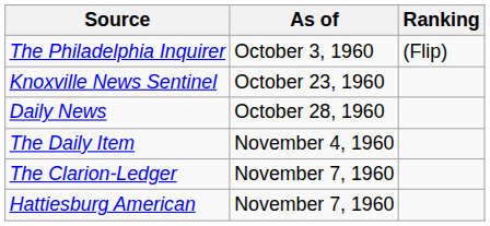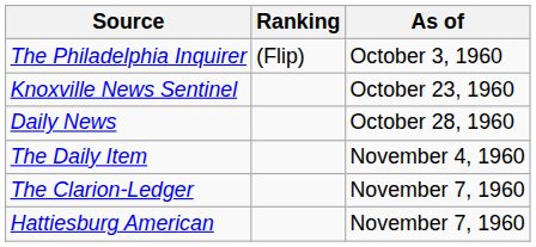 <table class="wikitable">
 <tr>
 <th>Source</th>
+<th>Ranking</th>
 <th>As of</th>
-<th>Ranking</th>
 </tr>
 <tr>
 <td><em><a href='#'>The Philadelphia Inquirer</a></em></td>
+<td>(Flip)</td>
 <td>October 3, 1960</td>
-<td>(Flip)</td>
 </tr>
 <tr>
 <td><em><a href='#'>Knoxville News Sentinel</a></em></td>
+<td></td>
 <td>October 23, 1960</td>
-<td></td>
 </tr>
 <tr>
 <td><em><a href='#'>Daily News</a></em></td>
+<td></td>
 <td>October 28, 1960</td>
-<td></td>
 </tr>
 <tr>
 <td align="left"><em><a href='#'>The Daily Item</a></em></td>
+<td></td>
 <td>November 4, 1960</td>
-<td></td>
 </tr>
 <tr>
 <td align="left"><em><a href='#'>The Clarion-Ledger</a></em></td>
+<td></td>
 <td>November 7, 1960</td>
-<td></td>
 </tr>
 <tr>
 <td align="left"><em><a href='#'>Hattiesburg American</a></em></td>
+<td></td>
 <td>November 7, 1960</td>
-<td></td>
 </tr>
 </table>
